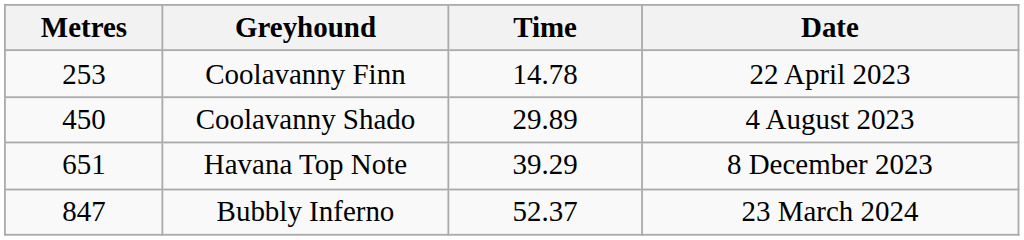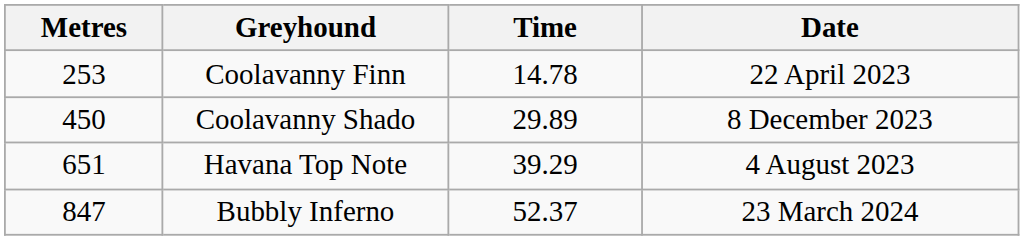 <table class="wikitable" style="font-size: 100%">
 <tr>
 <th width=80>Metres</th>
 <th width=150>Greyhound</th>
 <th width=100>Time</th>
 <th width=200>Date</th>
 </tr>
 <tr align=center>
 <td>253</td>
 <td>Coolavanny Finn</td>
 <td>14.78</td>
 <td>22 April 2023</td>
 </tr>
 <tr align=center>
 <td>450</td>
 <td>Coolavanny Shado</td>
 <td>29.89</td>
-<td>4 August 2023</td>
+<td>8 December 2023</td>
 </tr>
 <tr align=center>
 <td>651</td>
 <td>Havana Top Note</td>
 <td>39.29</td>
-<td>8 December 2023</td>
+<td>4 August 2023</td>
 </tr>
 <tr align=center>
 <td>847</td>
 <td>Bubbly Inferno</td>
 <td>52.37</td>
 <td>23 March 2024</td>
 </tr>
 </table>
